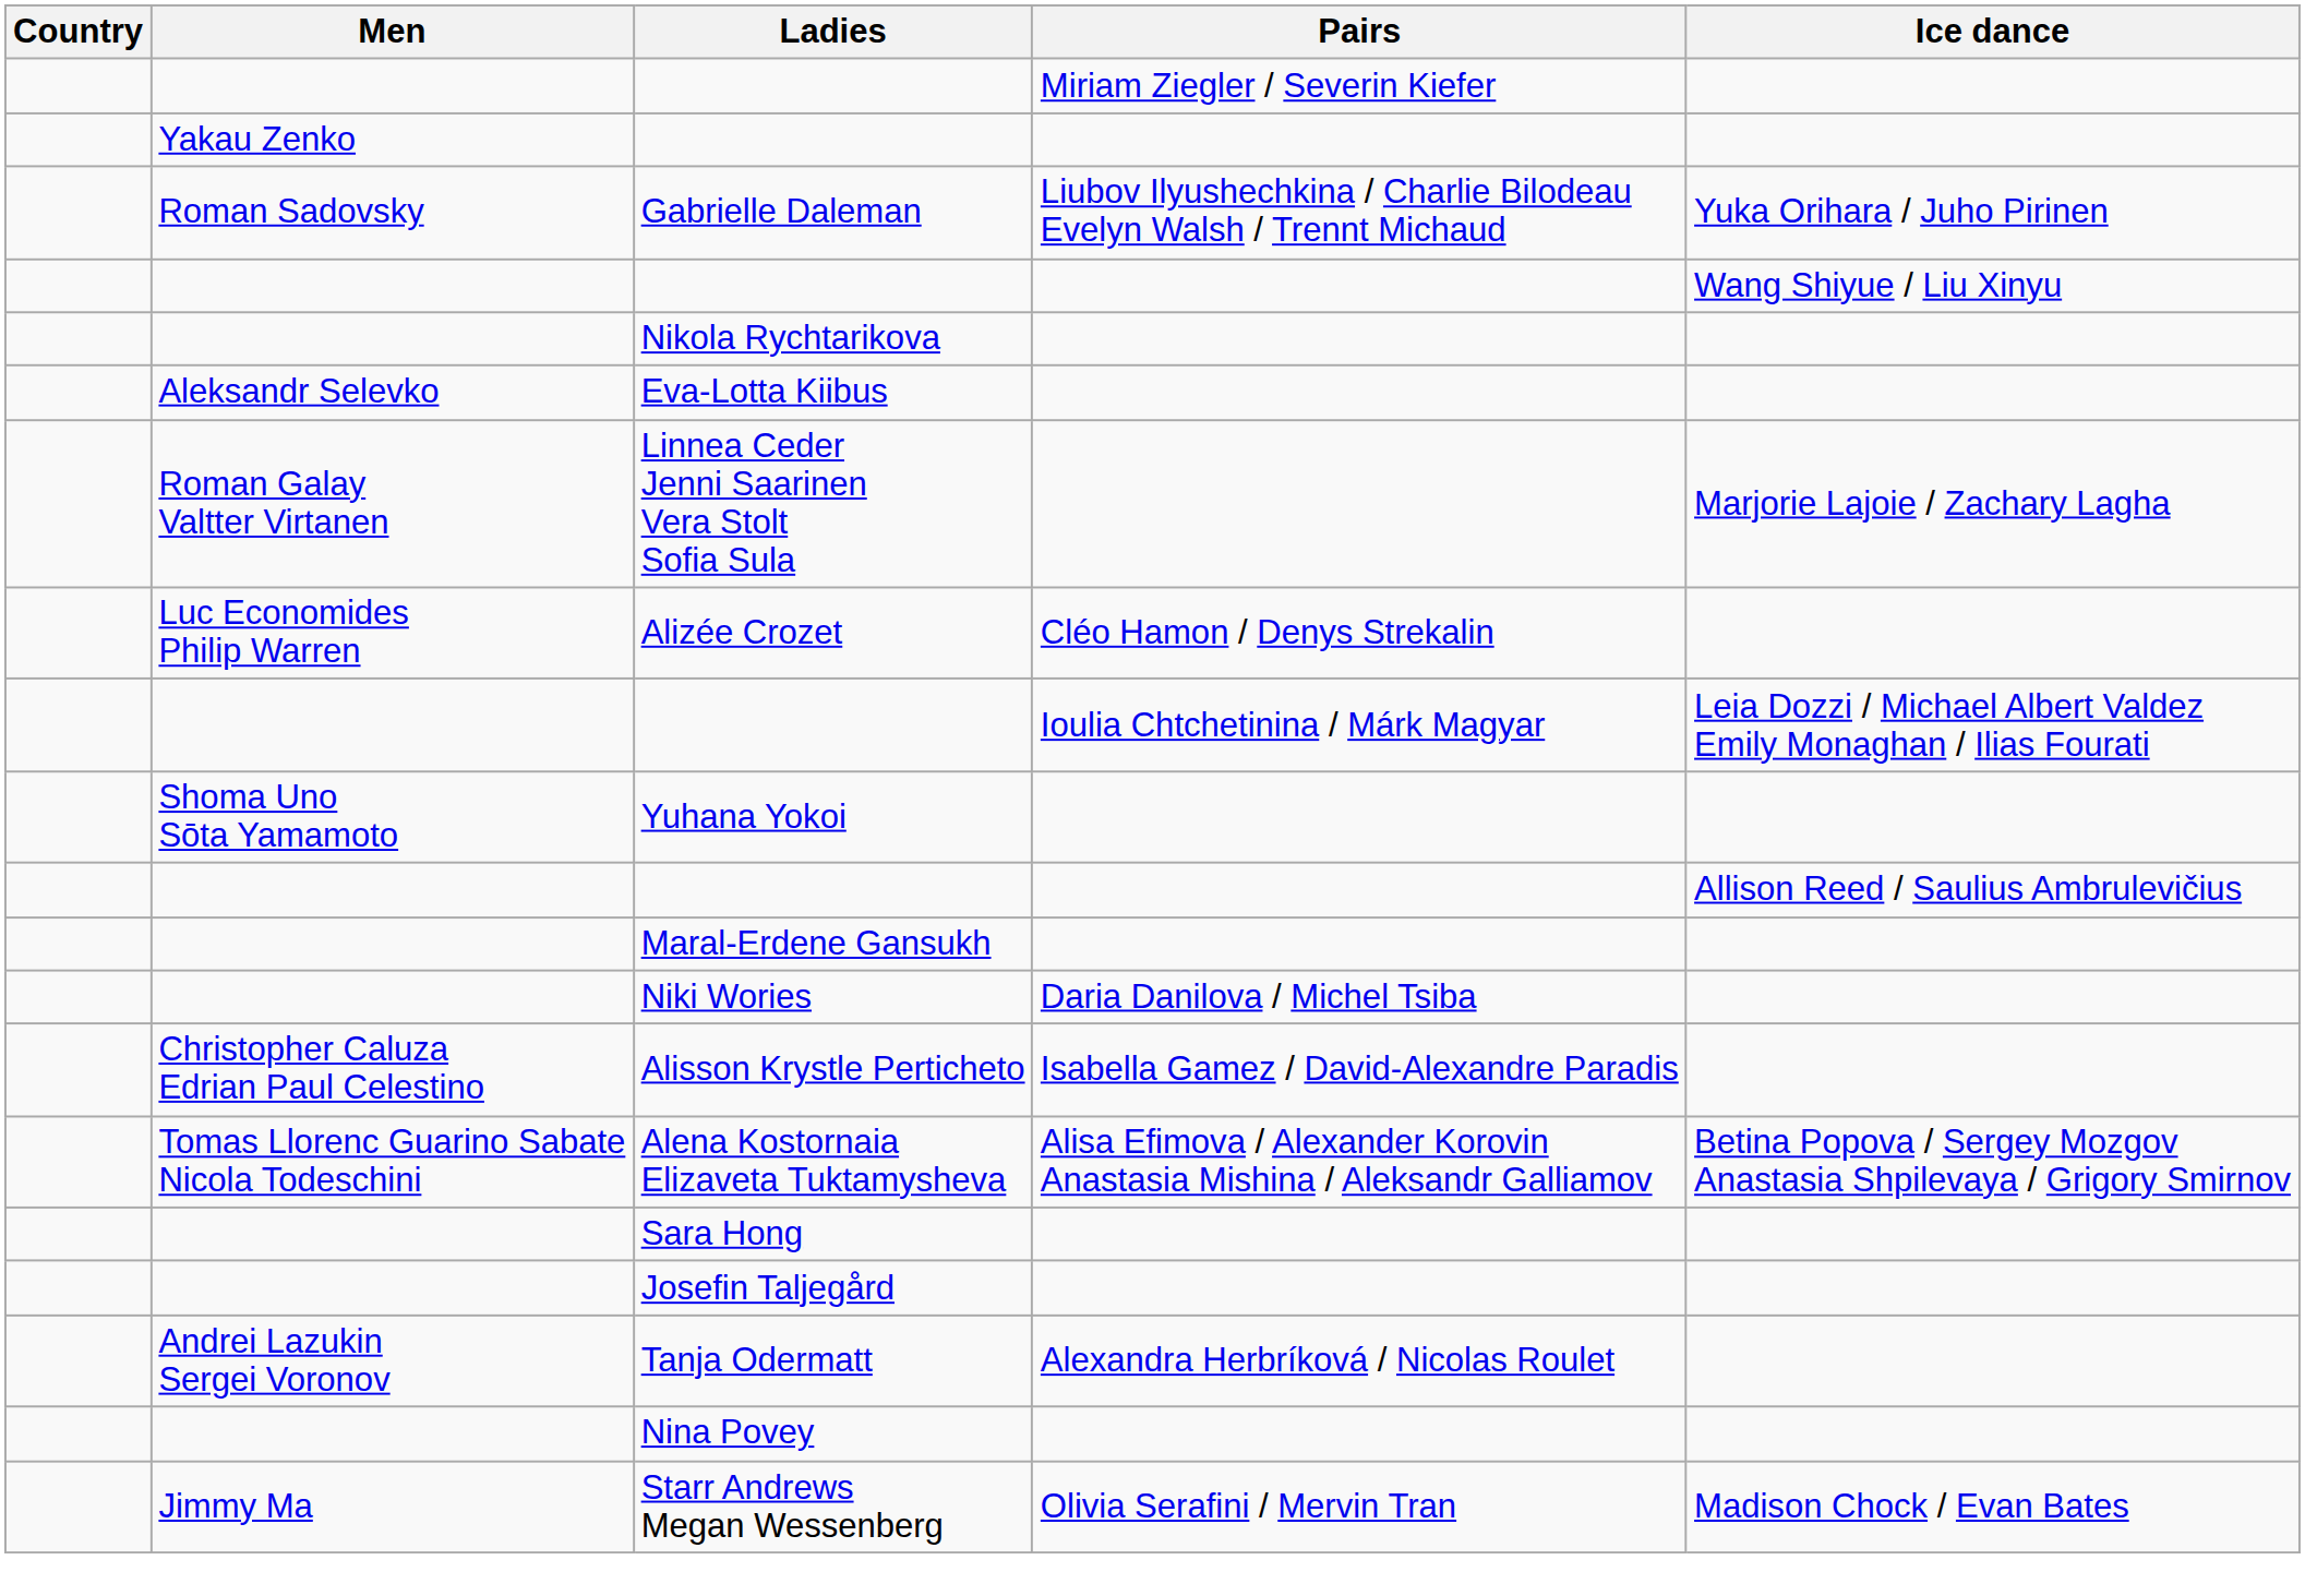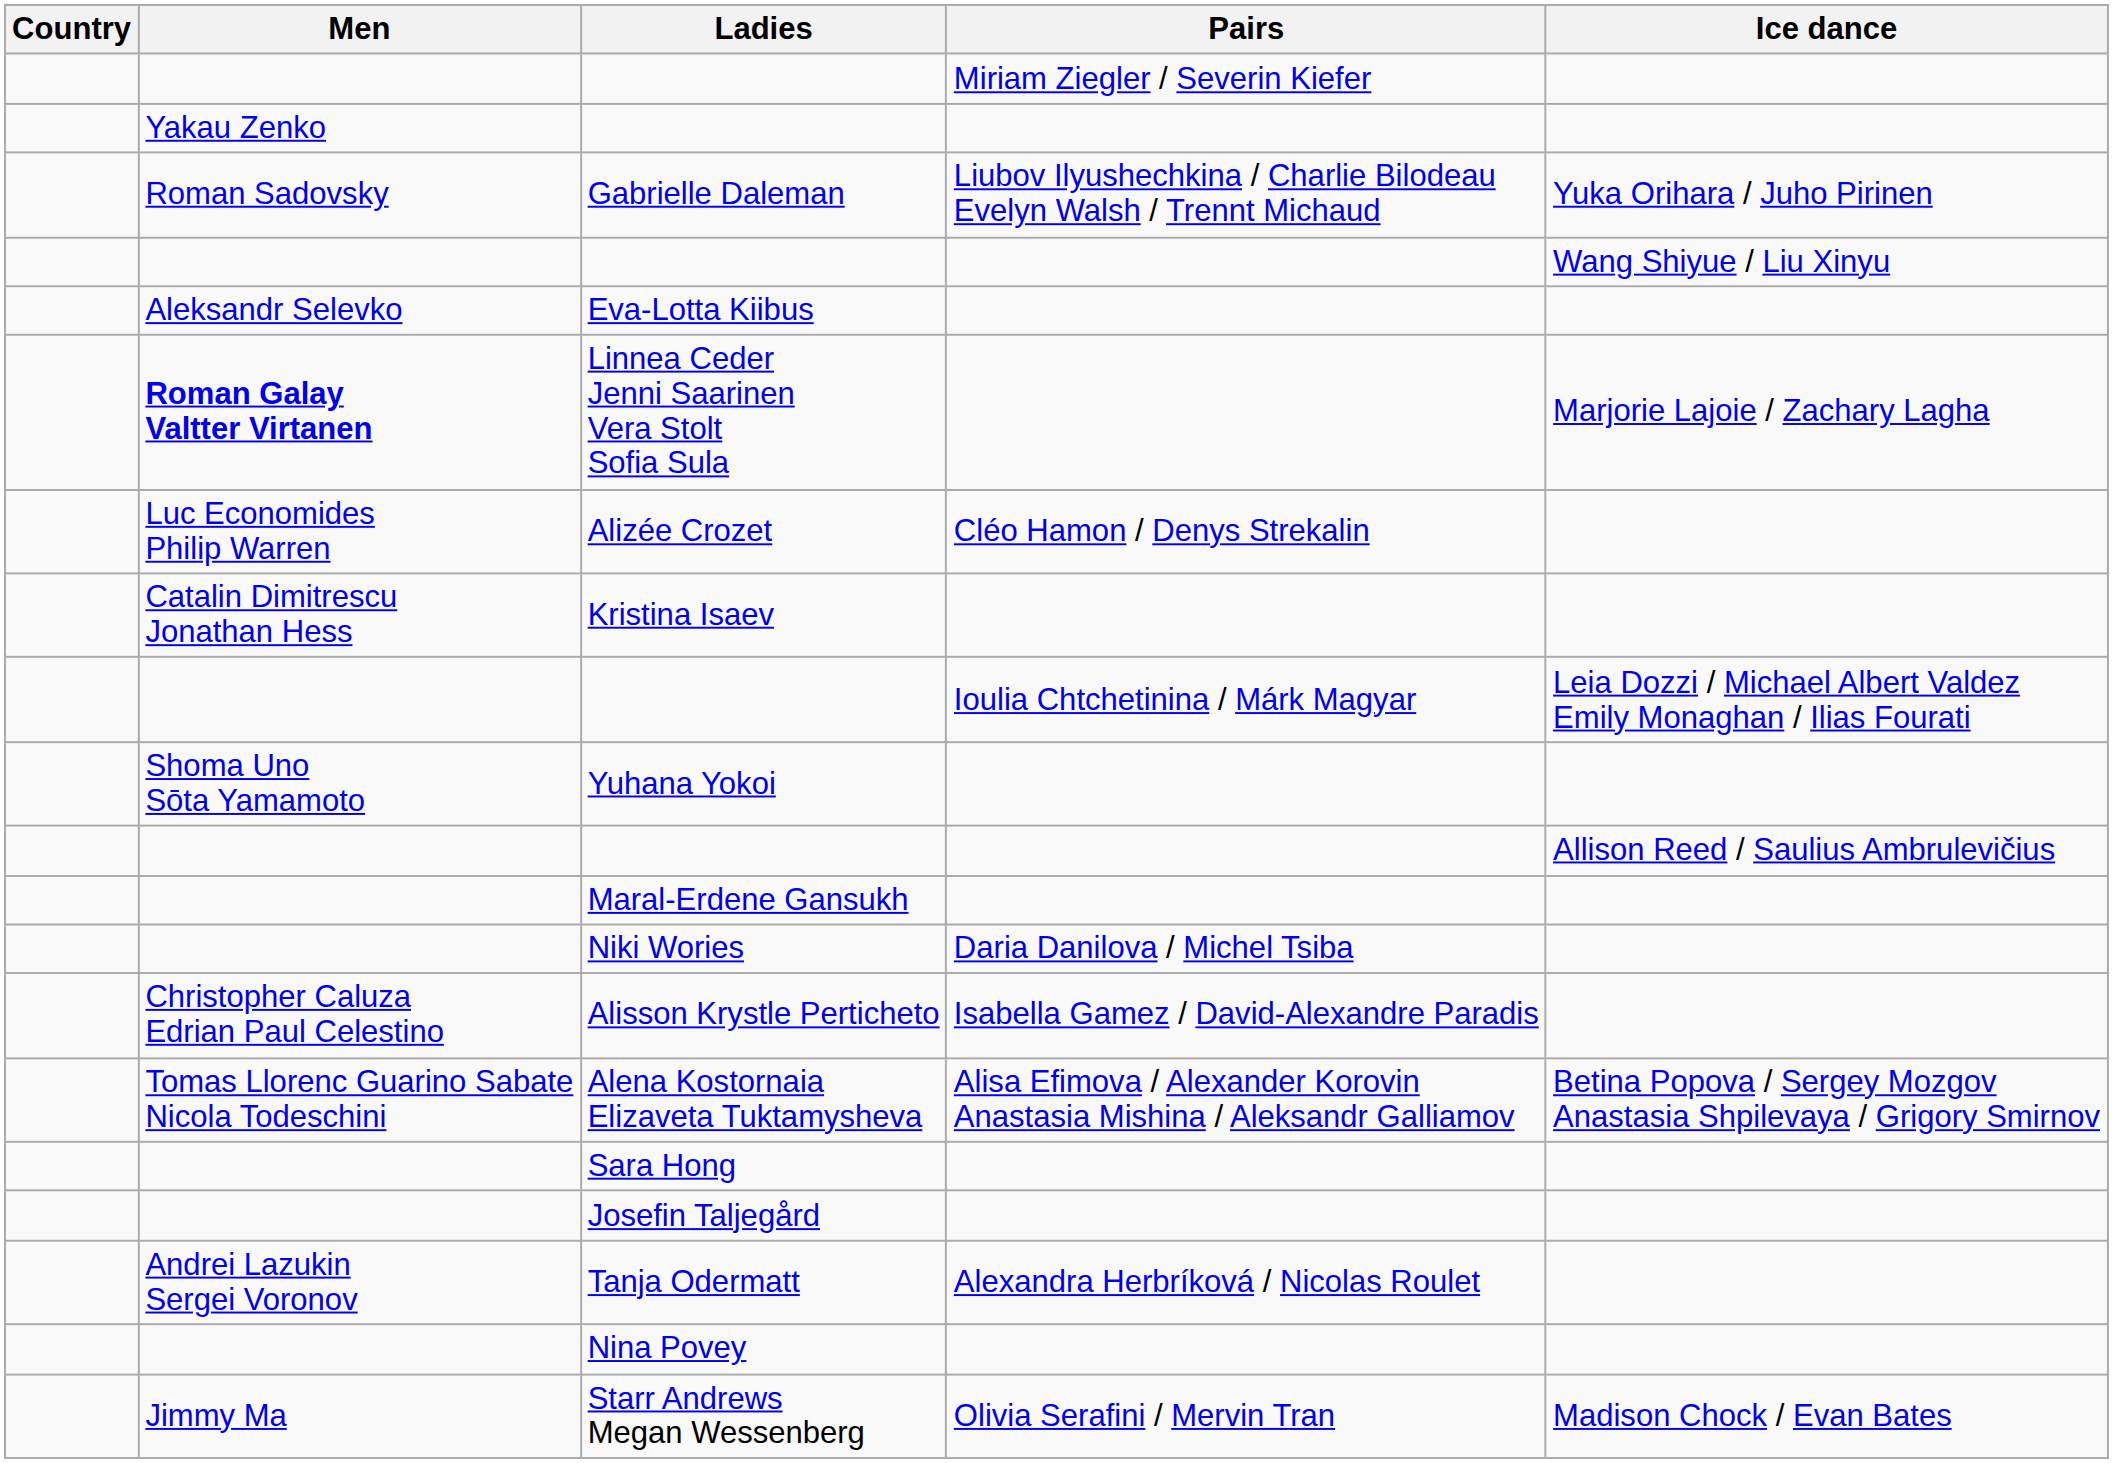 <table class="wikitable">
 <tr>
 <th>Country</th>
 <th>Men</th>
 <th>Ladies</th>
 <th>Pairs</th>
 <th>Ice dance</th>
 </tr>
 <tr>
 <td></td>
 <td></td>
 <td></td>
 <td><a href='#'>Miriam Ziegler</a> / <a href='#'>Severin Kiefer</a></td>
 <td></td>
 </tr>
 <tr>
 <td></td>
 <td><a href='#'>Yakau Zenko</a></td>
 <td></td>
 <td></td>
 <td></td>
 </tr>
 <tr>
 <td></td>
 <td><a href='#'>Roman Sadovsky</a></td>
 <td><a href='#'>Gabrielle Daleman</a></td>
 <td><a href='#'>Liubov Ilyushechkina</a> / <a href='#'>Charlie Bilodeau</a> <br> <a href='#'>Evelyn Walsh</a> / <a href='#'>Trennt Michaud</a></td>
 <td><a href='#'>Yuka Orihara</a> / <a href='#'>Juho Pirinen</a></td>
 </tr>
 <tr>
 <td></td>
 <td></td>
 <td></td>
 <td></td>
 <td><a href='#'>Wang Shiyue</a> / <a href='#'>Liu Xinyu</a></td>
 </tr>
 <tr>
 <td></td>
-<td></td>
-<td><a href='#'>Nikola Rychtarikova</a></td>
-<td></td>
-<td></td>
-</tr>
-<tr>
-<td></td>
 <td><a href='#'>Aleksandr Selevko</a></td>
 <td><a href='#'>Eva-Lotta Kiibus</a></td>
 <td></td>
 <td></td>
 </tr>
 <tr>
 <td></td>
-<td><a href='#'>Roman Galay</a> <br> <a href='#'>Valtter Virtanen</a></td>
+<td><strong><a href='#'>Roman Galay</a> <br> <a href='#'>Valtter Virtanen</a></strong></td>
 <td><a href='#'>Linnea Ceder</a> <br> <a href='#'>Jenni Saarinen</a> <br> <a href='#'>Vera Stolt</a> <br> <a href='#'>Sofia Sula</a></td>
 <td></td>
 <td><a href='#'>Marjorie Lajoie</a> / <a href='#'>Zachary Lagha</a></td>
 </tr>
 <tr>
 <td></td>
 <td><a href='#'>Luc Economides</a> <br> <a href='#'>Philip Warren</a></td>
 <td><a href='#'>Alizée Crozet</a></td>
 <td><a href='#'>Cléo Hamon</a> / <a href='#'>Denys Strekalin</a></td>
+<td></td>
+</tr>
+<tr>
+<td></td>
+<td><a href='#'>Catalin Dimitrescu</a> <br> <a href='#'>Jonathan Hess</a></td>
+<td><a href='#'>Kristina Isaev</a></td>
+<td></td>
 <td></td>
 </tr>
 <tr>
 <td></td>
 <td></td>
 <td></td>
 <td><a href='#'>Ioulia Chtchetinina</a> / <a href='#'>Márk Magyar</a></td>
 <td><a href='#'>Leia Dozzi</a> / <a href='#'>Michael Albert Valdez</a> <br> <a href='#'>Emily Monaghan</a> / <a href='#'>Ilias Fourati</a></td>
 </tr>
 <tr>
 <td></td>
 <td><a href='#'>Shoma Uno</a> <br> <a href='#'>Sōta Yamamoto</a></td>
 <td><a href='#'>Yuhana Yokoi</a></td>
 <td></td>
 <td></td>
 </tr>
 <tr>
 <td></td>
 <td></td>
 <td></td>
 <td></td>
 <td><a href='#'>Allison Reed</a> / <a href='#'>Saulius Ambrulevičius</a></td>
 </tr>
 <tr>
 <td></td>
 <td></td>
 <td><a href='#'>Maral-Erdene Gansukh</a></td>
 <td></td>
 <td></td>
 </tr>
 <tr>
 <td></td>
 <td></td>
 <td><a href='#'>Niki Wories</a></td>
 <td><a href='#'>Daria Danilova</a> / <a href='#'>Michel Tsiba</a></td>
 <td></td>
 </tr>
 <tr>
 <td></td>
 <td><a href='#'>Christopher Caluza</a> <br> <a href='#'>Edrian Paul Celestino</a></td>
 <td><a href='#'>Alisson Krystle Perticheto</a></td>
 <td><a href='#'>Isabella Gamez</a> / <a href='#'>David-Alexandre Paradis</a></td>
 <td></td>
 </tr>
 <tr>
 <td></td>
 <td><a href='#'>Tomas Llorenc Guarino Sabate</a> <br> <a href='#'>Nicola Todeschini</a></td>
 <td><a href='#'>Alena Kostornaia</a> <br> <a href='#'>Elizaveta Tuktamysheva</a></td>
 <td><a href='#'>Alisa Efimova</a> / <a href='#'>Alexander Korovin</a> <br> <a href='#'>Anastasia Mishina</a> / <a href='#'>Aleksandr Galliamov</a></td>
 <td><a href='#'>Betina Popova</a> / <a href='#'>Sergey Mozgov</a> <br> <a href='#'>Anastasia Shpilevaya</a> / <a href='#'>Grigory Smirnov</a></td>
 </tr>
 <tr>
 <td></td>
 <td></td>
 <td><a href='#'>Sara Hong</a></td>
 <td></td>
 <td></td>
 </tr>
 <tr>
 <td></td>
 <td></td>
 <td><a href='#'>Josefin Taljegård</a></td>
 <td></td>
 <td></td>
 </tr>
 <tr>
 <td></td>
 <td><a href='#'>Andrei Lazukin</a> <br> <a href='#'>Sergei Voronov</a></td>
 <td><a href='#'>Tanja Odermatt</a></td>
 <td><a href='#'>Alexandra Herbríková</a> / <a href='#'>Nicolas Roulet</a></td>
 <td></td>
 </tr>
 <tr>
 <td></td>
 <td></td>
 <td><a href='#'>Nina Povey</a></td>
 <td></td>
 <td></td>
 </tr>
 <tr>
 <td></td>
 <td><a href='#'>Jimmy Ma</a></td>
 <td><a href='#'>Starr Andrews</a> <br> Megan Wessenberg</td>
 <td><a href='#'>Olivia Serafini</a> / <a href='#'>Mervin Tran</a></td>
 <td><a href='#'>Madison Chock</a> / <a href='#'>Evan Bates</a></td>
 </tr>
 </table>
